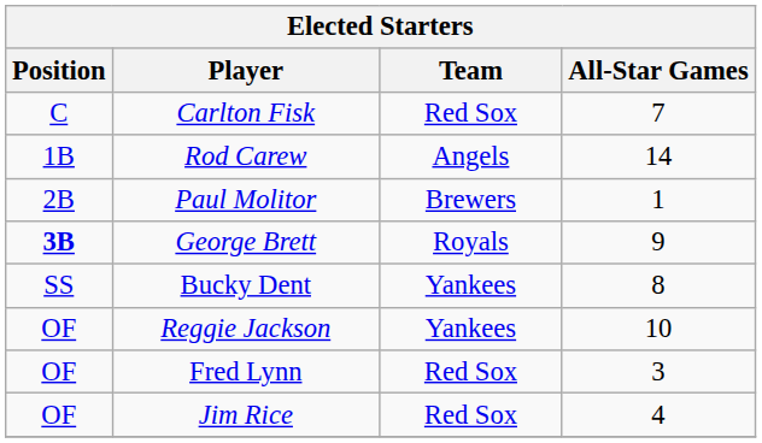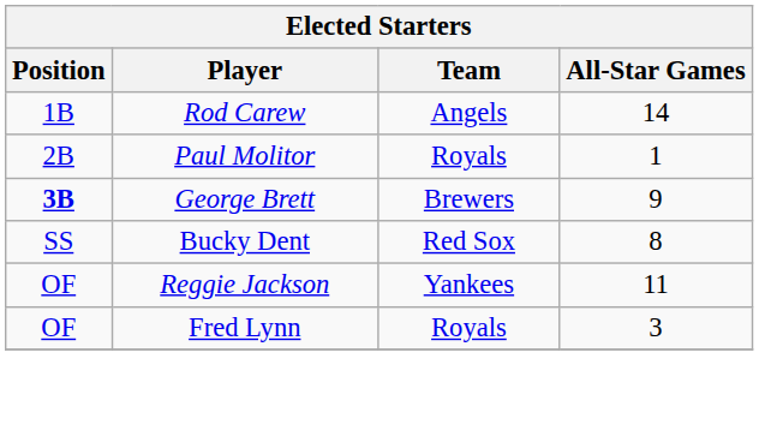 <table class="wikitable" style="font-size: 100%; text-align:center;">
 <tr>
 <th colspan="4">Elected Starters</th>
 </tr>
 <tr>
 <th>Position</th>
 <th width="150">Player</th>
 <th width="100">Team</th>
 <th>All-Star Games</th>
 </tr>
 <tr>
-<td><a href='#'>C</a></td>
-<td><em><a href='#'>Carlton Fisk</a></em></td>
-<td><a href='#'>Red Sox</a></td>
-<td>7</td>
-</tr>
-<tr>
 <td><a href='#'>1B</a></td>
 <td><em><a href='#'>Rod Carew</a></em></td>
 <td><a href='#'>Angels</a></td>
 <td>14</td>
 </tr>
 <tr>
 <td><a href='#'>2B</a></td>
 <td><em><a href='#'>Paul Molitor</a></em></td>
-<td><a href='#'>Brewers</a></td>
+<td><a href='#'>Royals</a></td>
 <td>1</td>
 </tr>
 <tr>
 <td><strong><a href='#'>3B</a></strong></td>
 <td><em><a href='#'>George Brett</a></em></td>
-<td><a href='#'>Royals</a></td>
+<td><a href='#'>Brewers</a></td>
 <td>9</td>
 </tr>
 <tr>
 <td><a href='#'>SS</a></td>
 <td><a href='#'>Bucky Dent</a></td>
-<td><a href='#'>Yankees</a></td>
+<td><a href='#'>Red Sox</a></td>
 <td>8</td>
 </tr>
 <tr>
 <td><a href='#'>OF</a></td>
 <td><em><a href='#'>Reggie Jackson</a></em></td>
 <td><a href='#'>Yankees</a></td>
-<td>10</td>
+<td>11</td>
 </tr>
 <tr>
 <td><a href='#'>OF</a></td>
 <td><a href='#'>Fred Lynn</a></td>
-<td><a href='#'>Red Sox</a></td>
+<td><a href='#'>Royals</a></td>
 <td>3</td>
-</tr>
-<tr>
-<td><a href='#'>OF</a></td>
-<td><em><a href='#'>Jim Rice</a></em></td>
-<td><a href='#'>Red Sox</a></td>
-<td>4</td>
 </tr>
 <tr>
 </tr>
 </table>
